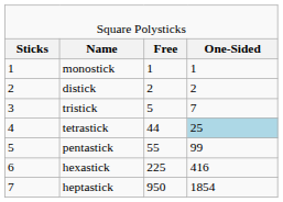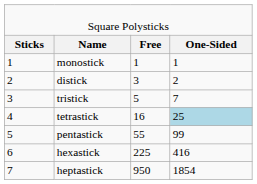 <table class=wikitable align="left" width="350">
 <tr>
 <td align=center colspan=4><br>Square Polysticks</td>
 </tr>
 <tr>
 <th>Sticks</th>
 <th>Name</th>
 <th>Free </th>
 <th>One-Sided </th>
 </tr>
 <tr>
 <td>1</td>
 <td>monostick</td>
 <td>1</td>
 <td>1</td>
 </tr>
 <tr>
 <td>2</td>
 <td>distick</td>
-<td>2</td>
+<td>3</td>
 <td>2</td>
 </tr>
 <tr>
 <td>3</td>
 <td>tristick</td>
 <td>5</td>
 <td>7</td>
 </tr>
 <tr>
 <td>4</td>
 <td>tetrastick</td>
-<td>44</td>
+<td>16</td>
 <td style="background: lightblue;">25</td>
 </tr>
 <tr>
 <td>5</td>
 <td>pentastick</td>
 <td>55</td>
 <td>99</td>
 </tr>
 <tr>
 <td>6</td>
 <td>hexastick</td>
 <td>225</td>
 <td>416</td>
 </tr>
 <tr>
 <td>7</td>
 <td>heptastick</td>
 <td>950</td>
 <td>1854</td>
 </tr>
 </table>
